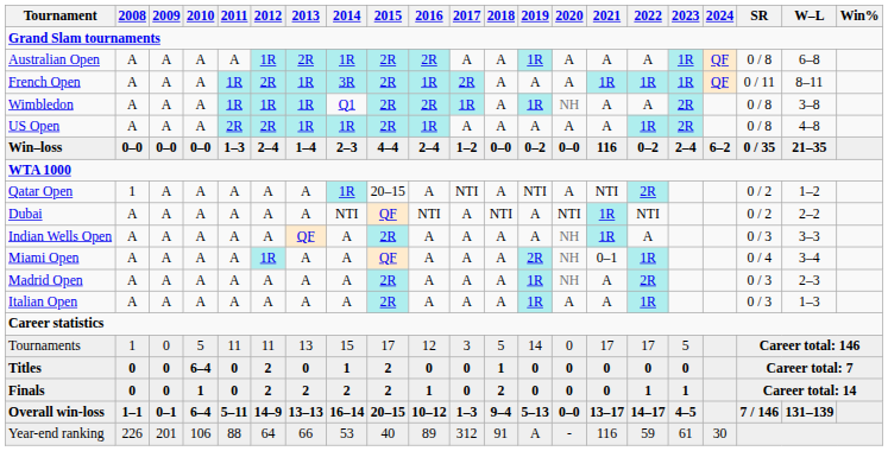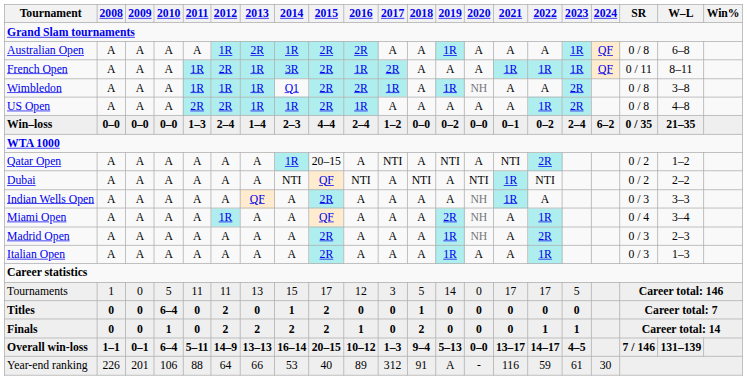 <table class="wikitable" style="text-align:center;">
 <tr>
 <th>Tournament</th>
 <th><a href='#'>2008</a></th>
 <th><a href='#'>2009</a></th>
 <th><a href='#'>2010</a></th>
 <th><a href='#'>2011</a></th>
 <th><a href='#'>2012</a></th>
 <th><a href='#'>2013</a></th>
 <th><a href='#'>2014</a></th>
 <th><a href='#'>2015</a></th>
 <th><a href='#'>2016</a></th>
 <th><a href='#'>2017</a></th>
 <th><a href='#'>2018</a></th>
 <th><a href='#'>2019</a></th>
 <th><a href='#'>2020</a></th>
 <th><a href='#'>2021</a></th>
 <th><a href='#'>2022</a></th>
 <th><a href='#'>2023</a></th>
 <th><a href='#'>2024</a></th>
 <th>SR</th>
 <th>W–L</th>
 <th>Win%</th>
 </tr>
 <tr>
 <td colspan="21" align="left"><strong><a href='#'>Grand Slam tournaments</a></strong></td>
 </tr>
 <tr>
 <td align="left"><a href='#'>Australian Open</a></td>
 <td>A</td>
 <td>A</td>
 <td>A</td>
 <td>A</td>
 <td bgcolor="afeeee"><a href='#'>1R</a></td>
 <td bgcolor="afeeee"><a href='#'>2R</a></td>
 <td bgcolor="afeeee"><a href='#'>1R</a></td>
 <td bgcolor="afeeee"><a href='#'>2R</a></td>
 <td bgcolor="afeeee"><a href='#'>2R</a></td>
 <td>A</td>
 <td>A</td>
 <td bgcolor="afeeee"><a href='#'>1R</a></td>
 <td>A</td>
 <td>A</td>
 <td>A</td>
 <td bgcolor="afeeee"><a href='#'>1R</a></td>
 <td bgcolor="ffebcd"><a href='#'>QF</a></td>
 <td>0 / 8</td>
 <td>6–8</td>
 <td></td>
 </tr>
 <tr>
 <td align="left"><a href='#'>French Open</a></td>
 <td>A</td>
 <td>A</td>
 <td>A</td>
 <td bgcolor="afeeee"><a href='#'>1R</a></td>
 <td bgcolor="afeeee"><a href='#'>2R</a></td>
 <td bgcolor="afeeee"><a href='#'>1R</a></td>
 <td bgcolor="afeeee"><a href='#'>3R</a></td>
 <td bgcolor="afeeee"><a href='#'>2R</a></td>
 <td bgcolor="afeeee"><a href='#'>1R</a></td>
 <td bgcolor="afeeee"><a href='#'>2R</a></td>
 <td>A</td>
 <td>A</td>
 <td>A</td>
 <td bgcolor="afeeee"><a href='#'>1R</a></td>
 <td bgcolor="afeeee"><a href='#'>1R</a></td>
 <td bgcolor="afeeee"><a href='#'>1R</a></td>
 <td bgcolor="ffebcd"><a href='#'>QF</a></td>
 <td>0 / 11</td>
 <td>8–11</td>
 <td></td>
 </tr>
 <tr>
 <td align="left"><a href='#'>Wimbledon</a></td>
 <td>A</td>
 <td>A</td>
 <td>A</td>
 <td bgcolor="afeeee"><a href='#'>1R</a></td>
 <td bgcolor="afeeee"><a href='#'>1R</a></td>
 <td bgcolor="afeeee"><a href='#'>1R</a></td>
 <td><a href='#'>Q1</a></td>
 <td bgcolor="afeeee"><a href='#'>2R</a></td>
 <td bgcolor="afeeee"><a href='#'>2R</a></td>
 <td bgcolor="afeeee"><a href='#'>1R</a></td>
 <td>A</td>
 <td bgcolor="afeeee"><a href='#'>1R</a></td>
 <td style="color:#767676">NH</td>
 <td>A</td>
 <td>A</td>
 <td bgcolor=afeeee><a href='#'>2R</a></td>
 <td></td>
 <td>0 / 8</td>
 <td>3–8</td>
 <td></td>
 </tr>
 <tr>
 <td align="left"><a href='#'>US Open</a></td>
 <td>A</td>
 <td>A</td>
 <td>A</td>
 <td bgcolor="afeeee"><a href='#'>2R</a></td>
 <td bgcolor="afeeee"><a href='#'>2R</a></td>
 <td bgcolor="afeeee"><a href='#'>1R</a></td>
 <td bgcolor="afeeee"><a href='#'>1R</a></td>
 <td bgcolor="afeeee"><a href='#'>2R</a></td>
 <td bgcolor="afeeee"><a href='#'>1R</a></td>
 <td>A</td>
 <td>A</td>
 <td>A</td>
 <td>A</td>
 <td>A</td>
 <td bgcolor="afeeee"><a href='#'>1R</a></td>
 <td bgcolor=afeeee><a href='#'>2R</a></td>
 <td></td>
 <td>0 / 8</td>
 <td>4–8</td>
 <td></td>
 </tr>
 <tr style="background:#efefef;font-weight:bold">
 <td style="text-align:left">Win–loss</td>
 <td>0–0</td>
 <td>0–0</td>
 <td>0–0</td>
 <td>1–3</td>
 <td>2–4</td>
 <td>1–4</td>
 <td>2–3</td>
 <td>4–4</td>
 <td>2–4</td>
 <td>1–2</td>
 <td>0–0</td>
 <td>0–2</td>
 <td>0–0</td>
-<td>116</td>
+<td>0–1</td>
 <td>0–2</td>
 <td>2–4</td>
 <td>6–2</td>
 <td>0 / 35</td>
 <td>21–35</td>
 <td></td>
 </tr>
 <tr>
 <td colspan="21" align="left"><strong><a href='#'>WTA 1000</a></strong></td>
 </tr>
 <tr>
 <td align="left"><a href='#'>Qatar Open</a></td>
-<td>1</td>
+<td>A</td>
 <td>A</td>
 <td>A</td>
 <td>A</td>
 <td>A</td>
 <td>A</td>
 <td bgcolor="afeeee"><a href='#'>1R</a></td>
 <td>20–15</td>
 <td>A</td>
 <td>NTI</td>
 <td>A</td>
 <td>NTI</td>
 <td>A</td>
 <td>NTI</td>
 <td bgcolor="afeeee"><a href='#'>2R</a></td>
 <td></td>
 <td></td>
 <td>0 / 2</td>
 <td>1–2</td>
 <td></td>
 </tr>
 <tr>
 <td align="left"><a href='#'>Dubai</a></td>
 <td>A</td>
 <td>A</td>
 <td>A</td>
 <td>A</td>
 <td>A</td>
 <td>A</td>
 <td>NTI</td>
 <td bgcolor="ffebcd"><a href='#'>QF</a></td>
 <td>NTI</td>
 <td>A</td>
 <td>NTI</td>
 <td>A</td>
 <td>NTI</td>
 <td bgcolor="afeeee"><a href='#'>1R</a></td>
 <td>NTI</td>
 <td></td>
 <td></td>
 <td>0 / 2</td>
 <td>2–2</td>
 <td></td>
 </tr>
 <tr>
 <td align="left"><a href='#'>Indian Wells Open</a></td>
 <td>A</td>
 <td>A</td>
 <td>A</td>
 <td>A</td>
 <td>A</td>
 <td bgcolor="ffebcd"><a href='#'>QF</a></td>
 <td>A</td>
 <td bgcolor="afeeee"><a href='#'>2R</a></td>
 <td>A</td>
 <td>A</td>
 <td>A</td>
 <td>A</td>
 <td style="color:#767676">NH</td>
 <td bgcolor="afeeee"><a href='#'>1R</a></td>
 <td>A</td>
 <td></td>
 <td></td>
 <td>0 / 3</td>
 <td>3–3</td>
 <td></td>
 </tr>
 <tr>
 <td align="left"><a href='#'>Miami Open</a></td>
 <td>A</td>
 <td>A</td>
 <td>A</td>
 <td>A</td>
 <td bgcolor="afeeee"><a href='#'>1R</a></td>
 <td>A</td>
 <td>A</td>
 <td bgcolor="ffebcd"><a href='#'>QF</a></td>
 <td>A</td>
 <td>A</td>
 <td>A</td>
 <td bgcolor="afeeee"><a href='#'>2R</a></td>
 <td style="color:#767676">NH</td>
-<td>0–1</td>
+<td>A</td>
 <td bgcolor="afeeee"><a href='#'>1R</a></td>
 <td></td>
 <td></td>
 <td>0 / 4</td>
 <td>3–4</td>
 <td></td>
 </tr>
 <tr>
 <td align="left"><a href='#'>Madrid Open</a></td>
 <td>A</td>
 <td>A</td>
 <td>A</td>
 <td>A</td>
 <td>A</td>
 <td>A</td>
 <td>A</td>
 <td bgcolor="afeeee"><a href='#'>2R</a></td>
 <td>A</td>
 <td>A</td>
 <td>A</td>
 <td bgcolor="afeeee"><a href='#'>1R</a></td>
 <td style="color:#767676">NH</td>
 <td>A</td>
 <td bgcolor="afeeee"><a href='#'>2R</a></td>
 <td></td>
 <td></td>
 <td>0 / 3</td>
 <td>2–3</td>
 <td></td>
 </tr>
 <tr>
 <td align="left"><a href='#'>Italian Open</a></td>
 <td>A</td>
 <td>A</td>
 <td>A</td>
 <td>A</td>
 <td>A</td>
 <td>A</td>
 <td>A</td>
 <td bgcolor="afeeee"><a href='#'>2R</a></td>
 <td>A</td>
 <td>A</td>
 <td>A</td>
 <td bgcolor="afeeee"><a href='#'>1R</a></td>
 <td>A</td>
 <td>A</td>
 <td bgcolor="afeeee"><a href='#'>1R</a></td>
 <td></td>
 <td></td>
 <td>0 / 3</td>
 <td>1–3</td>
 <td></td>
 </tr>
 <tr>
 <td colspan="21" align="left"><strong>Career statistics</strong></td>
 </tr>
 <tr bgcolor=efefef>
 <td align="left">Tournaments</td>
 <td>1</td>
 <td>0</td>
 <td>5</td>
 <td>11</td>
 <td>11</td>
 <td>13</td>
 <td>15</td>
 <td>17</td>
 <td>12</td>
 <td>3</td>
 <td>5</td>
 <td>14</td>
 <td>0</td>
 <td>17</td>
 <td>17</td>
 <td>5</td>
 <td></td>
 <td colspan="3"><strong>Career total: 146</strong></td>
 </tr>
 <tr style="background:#efefef;font-weight:bold">
 <td align="left">Titles</td>
 <td>0</td>
 <td>0</td>
 <td>6–4</td>
 <td>0</td>
 <td>2</td>
 <td>0</td>
 <td>1</td>
 <td>2</td>
 <td>0</td>
 <td>0</td>
 <td>1</td>
 <td>0</td>
 <td>0</td>
 <td>0</td>
 <td>0</td>
 <td>0</td>
 <td></td>
 <td colspan="3">Career total: 7</td>
 </tr>
 <tr style="background:#efefef;font-weight:bold">
 <td align="left">Finals</td>
 <td>0</td>
 <td>0</td>
 <td>1</td>
 <td>0</td>
 <td>2</td>
 <td>2</td>
 <td>2</td>
 <td>2</td>
 <td>1</td>
 <td>0</td>
 <td>2</td>
 <td>0</td>
 <td>0</td>
 <td>0</td>
 <td>1</td>
 <td>1</td>
 <td></td>
 <td colspan="3">Career total: 14</td>
 </tr>
 <tr style="background:#efefef;font-weight:bold">
 <td align="left">Overall win-loss</td>
 <td>1–1</td>
 <td>0–1</td>
 <td>6–4</td>
 <td>5–11</td>
 <td>14–9</td>
 <td>13–13</td>
 <td>16–14</td>
 <td>20–15</td>
 <td>10–12</td>
 <td>1–3</td>
 <td>9–4</td>
 <td>5–13</td>
 <td>0–0</td>
 <td>13–17</td>
 <td>14–17</td>
 <td>4–5</td>
 <td></td>
 <td>7 / 146</td>
 <td>131–139</td>
 <td></td>
 </tr>
 <tr bgcolor=efefef>
 <td align="left">Year-end ranking</td>
 <td>226</td>
 <td>201</td>
 <td>106</td>
 <td>88</td>
 <td>64</td>
 <td>66</td>
 <td>53</td>
 <td>40</td>
 <td>89</td>
 <td>312</td>
 <td>91</td>
 <td>A</td>
 <td>-</td>
 <td>116</td>
 <td>59</td>
 <td>61</td>
 <td>30</td>
 <td colspan="3"></td>
 </tr>
 </table>
